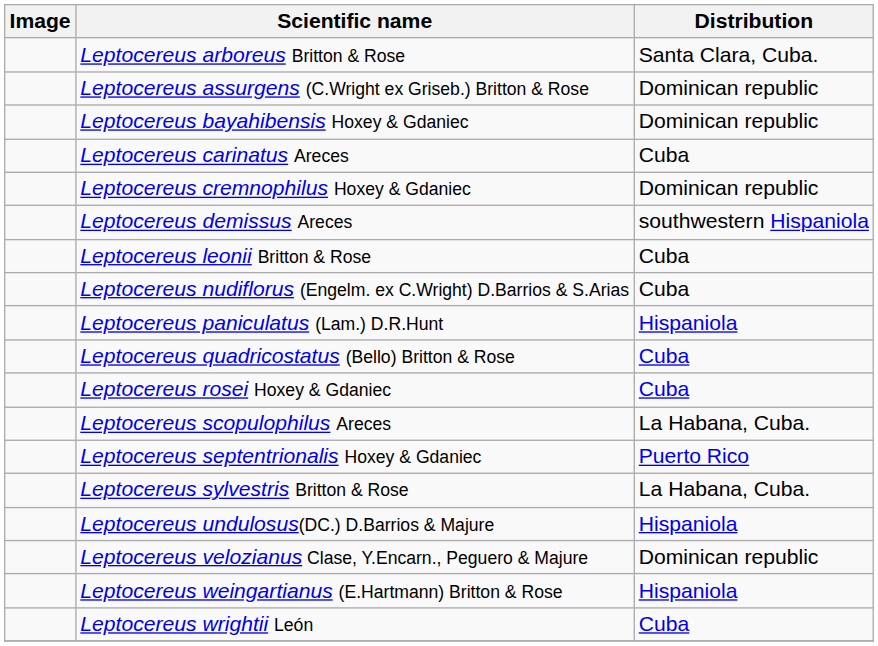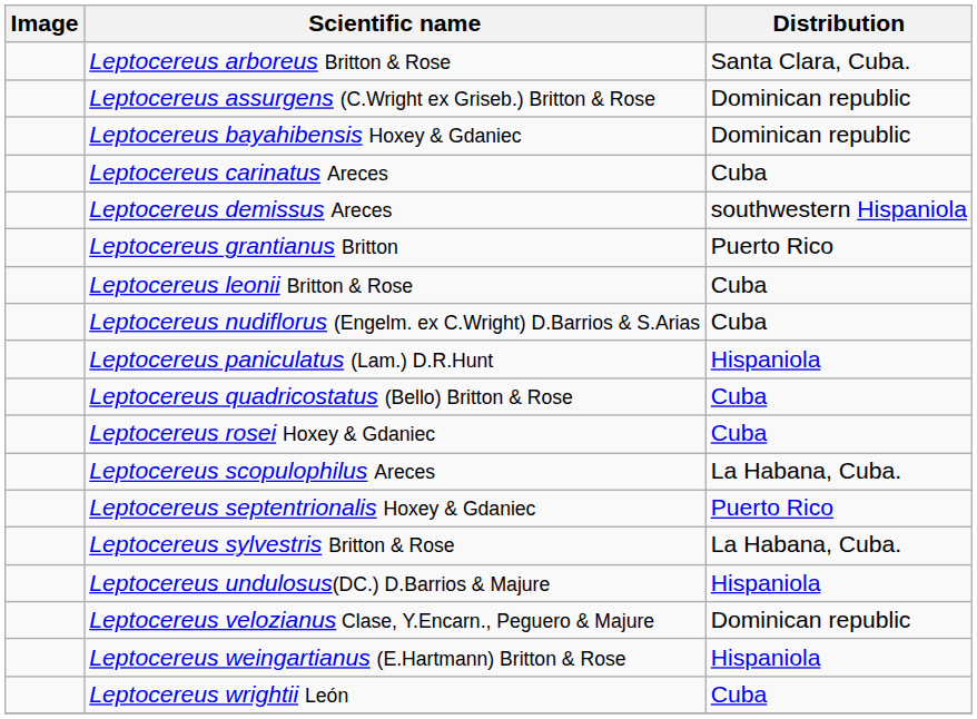 <table class="wikitable">
 <tr>
 <th>Image</th>
 <th>Scientific name</th>
 <th>Distribution</th>
 </tr>
 <tr>
 <td></td>
 <td><em><a href='#'>Leptocereus arboreus</a></em> <small>Britton & Rose</small></td>
 <td>Santa Clara, Cuba.</td>
 </tr>
 <tr>
 <td></td>
 <td><em><a href='#'>Leptocereus assurgens</a></em> <small>(C.Wright ex Griseb.) Britton & Rose</small></td>
 <td>Dominican republic</td>
 </tr>
 <tr>
 <td></td>
 <td><em><a href='#'>Leptocereus bayahibensis</a></em> <small>Hoxey & Gdaniec</small></td>
 <td>Dominican republic</td>
 </tr>
 <tr>
 <td></td>
 <td><em><a href='#'>Leptocereus carinatus</a></em> <small>Areces</small></td>
 <td>Cuba</td>
 </tr>
 <tr>
 <td></td>
-<td><em><a href='#'>Leptocereus cremnophilus</a></em> <small>Hoxey & Gdaniec</small></td>
-<td>Dominican republic</td>
+<td><em><a href='#'>Leptocereus demissus</a></em> <small>Areces</small></td>
+<td>southwestern <a href='#'>Hispaniola</a></td>
 </tr>
 <tr>
 <td></td>
-<td><em><a href='#'>Leptocereus demissus</a></em> <small>Areces</small></td>
-<td>southwestern <a href='#'>Hispaniola</a></td>
+<td><em><a href='#'>Leptocereus grantianus</a></em> <small>Britton</small></td>
+<td>Puerto Rico</td>
 </tr>
 <tr>
 <td></td>
 <td><em><a href='#'>Leptocereus leonii</a></em> <small>Britton & Rose</small></td>
 <td>Cuba</td>
 </tr>
 <tr>
 <td></td>
 <td><em><a href='#'>Leptocereus nudiflorus</a></em> <small>(Engelm. ex C.Wright) D.Barrios & S.Arias</small></td>
 <td>Cuba</td>
 </tr>
 <tr>
 <td></td>
 <td><em><a href='#'>Leptocereus paniculatus</a></em> <small>(Lam.) D.R.Hunt</small></td>
 <td><a href='#'>Hispaniola</a></td>
 </tr>
 <tr>
 <td></td>
 <td><em><a href='#'>Leptocereus quadricostatus</a></em> <small>(Bello) Britton & Rose</small></td>
 <td><a href='#'>Cuba</a></td>
 </tr>
 <tr>
 <td></td>
 <td><em><a href='#'>Leptocereus rosei</a></em> <small>Hoxey & Gdaniec</small></td>
 <td><a href='#'>Cuba</a></td>
 </tr>
 <tr>
 <td></td>
 <td><em><a href='#'>Leptocereus scopulophilus</a></em> <small>Areces</small></td>
 <td>La Habana, Cuba.</td>
 </tr>
 <tr>
 <td></td>
 <td><em><a href='#'>Leptocereus septentrionalis</a></em> <small>Hoxey & Gdaniec</small></td>
 <td><a href='#'>Puerto Rico</a></td>
 </tr>
 <tr>
 <td></td>
 <td><em><a href='#'>Leptocereus sylvestris</a></em> <small>Britton & Rose</small></td>
 <td>La Habana, Cuba.</td>
 </tr>
 <tr>
 <td></td>
 <td><em><a href='#'>Leptocereus undulosus</a></em><small>(DC.) D.Barrios & Majure</small></td>
 <td><a href='#'>Hispaniola</a></td>
 </tr>
 <tr>
 <td></td>
 <td><em><a href='#'>Leptocereus velozianus</a></em><small> Clase, Y.Encarn., Peguero & Majure</small></td>
 <td>Dominican republic</td>
 </tr>
 <tr>
 <td></td>
 <td><em><a href='#'>Leptocereus weingartianus</a></em> <small>(E.Hartmann) Britton & Rose</small></td>
 <td><a href='#'>Hispaniola</a></td>
 </tr>
 <tr>
 <td></td>
 <td><em><a href='#'>Leptocereus wrightii</a></em> <small>León</small></td>
 <td><a href='#'>Cuba</a></td>
 </tr>
 <tr>
 </tr>
 </table>
